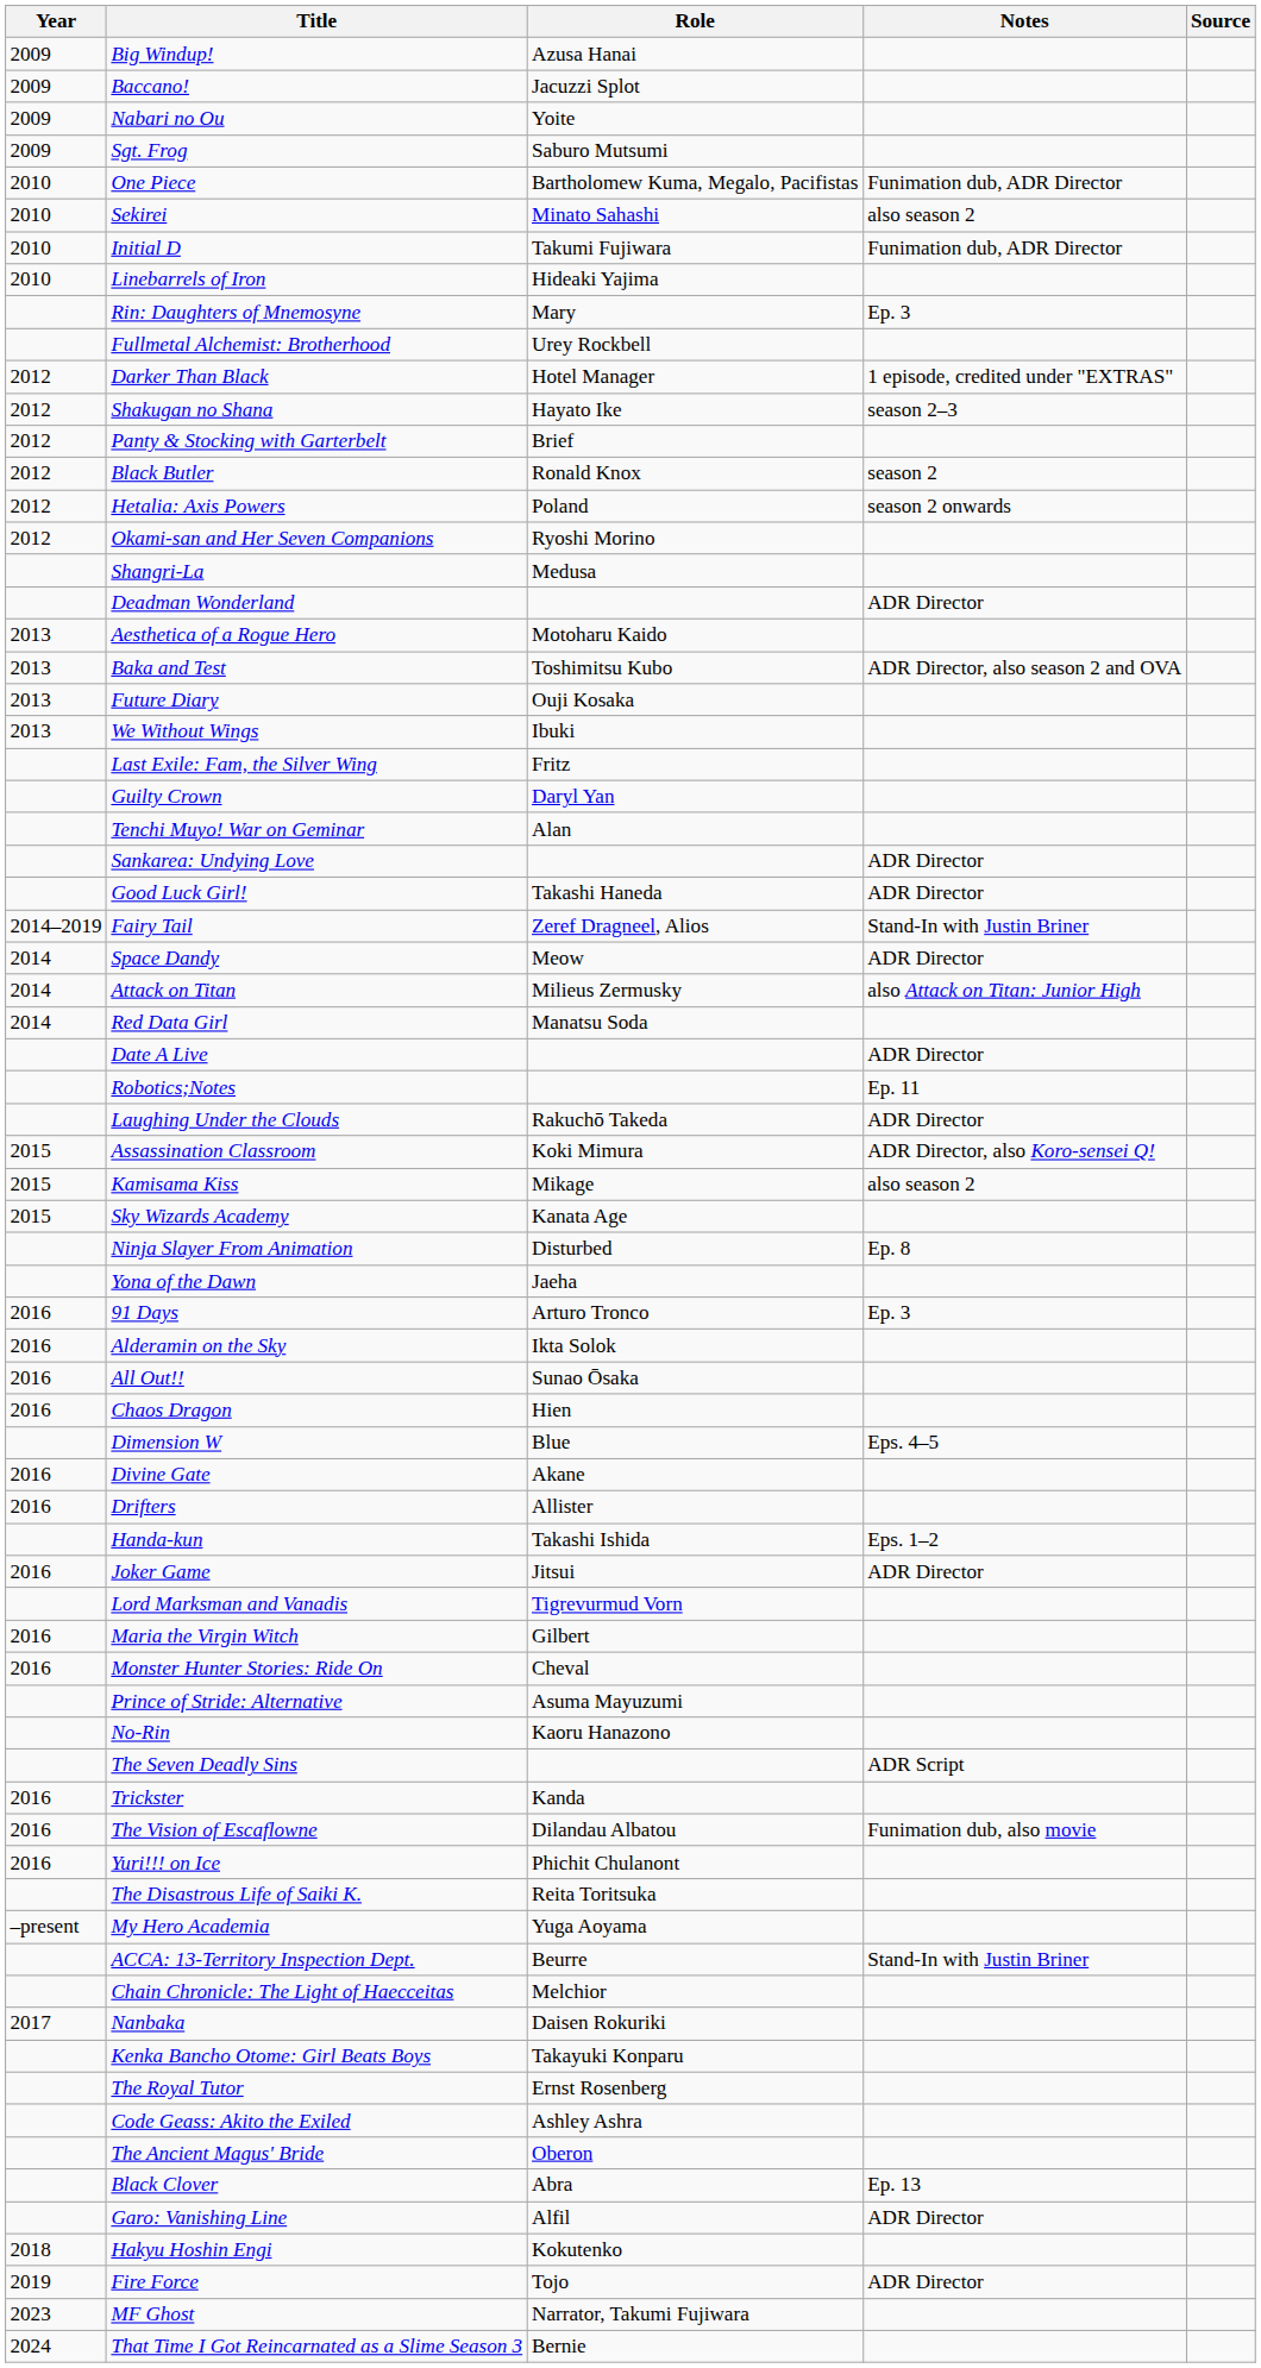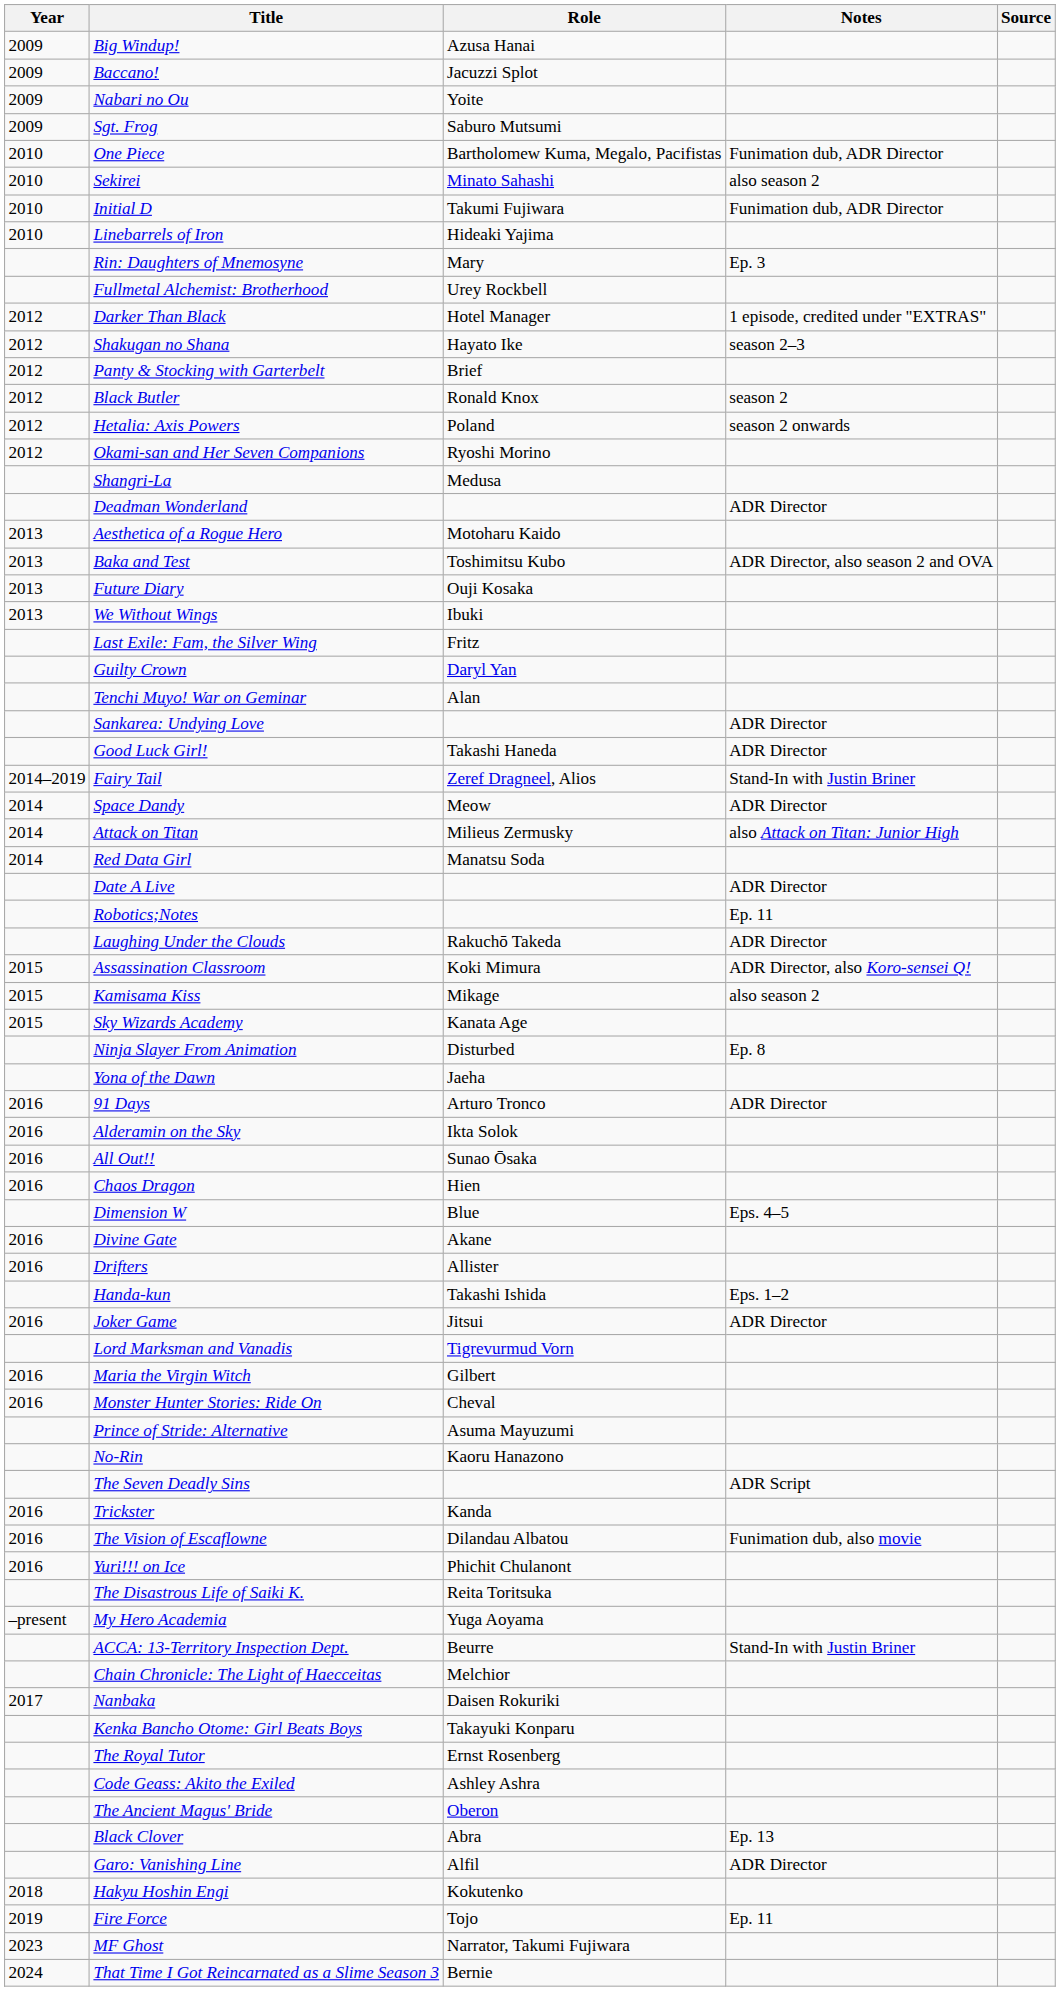 <table class="wikitable sortable plainrowheaders">
 <tr>
 <th>Year</th>
 <th>Title</th>
 <th>Role</th>
 <th class="unsortable">Notes</th>
 <th class="unsortable">Source</th>
 </tr>
 <tr>
 <td>2009</td>
 <td><em><a href='#'>Big Windup!</a></em></td>
 <td>Azusa Hanai</td>
 <td></td>
 <td></td>
 </tr>
 <tr>
 <td>2009</td>
 <td><em><a href='#'>Baccano!</a></em></td>
 <td>Jacuzzi Splot</td>
 <td></td>
 <td></td>
 </tr>
 <tr>
 <td>2009</td>
 <td><em><a href='#'>Nabari no Ou</a></em></td>
 <td>Yoite</td>
 <td></td>
 <td></td>
 </tr>
 <tr>
 <td>2009</td>
 <td><em><a href='#'>Sgt. Frog</a></em></td>
 <td>Saburo Mutsumi</td>
 <td></td>
 <td></td>
 </tr>
 <tr>
 <td>2010</td>
 <td><em><a href='#'>One Piece</a></em></td>
 <td>Bartholomew Kuma, Megalo, Pacifistas</td>
 <td>Funimation dub, ADR Director</td>
 <td></td>
 </tr>
 <tr>
 <td>2010</td>
 <td><em><a href='#'>Sekirei</a></em></td>
 <td><a href='#'>Minato Sahashi</a></td>
 <td>also season 2</td>
 <td></td>
 </tr>
 <tr>
 <td>2010</td>
 <td><em><a href='#'>Initial D</a></em></td>
 <td>Takumi Fujiwara</td>
 <td>Funimation dub, ADR Director</td>
 <td></td>
 </tr>
 <tr>
 <td>2010</td>
 <td><em><a href='#'>Linebarrels of Iron</a></em></td>
 <td>Hideaki Yajima</td>
 <td></td>
 <td></td>
 </tr>
 <tr>
 <td></td>
 <td><em><a href='#'>Rin: Daughters of Mnemosyne</a></em></td>
 <td>Mary</td>
 <td>Ep. 3</td>
 <td></td>
 </tr>
 <tr>
 <td></td>
 <td><em><a href='#'>Fullmetal Alchemist: Brotherhood</a></em></td>
 <td>Urey Rockbell</td>
 <td></td>
 <td></td>
 </tr>
 <tr>
 <td>2012</td>
 <td><em><a href='#'>Darker Than Black</a></em></td>
 <td>Hotel Manager</td>
 <td>1 episode, credited under "EXTRAS"</td>
 <td></td>
 </tr>
 <tr>
 <td>2012</td>
 <td><em><a href='#'>Shakugan no Shana</a></em></td>
 <td>Hayato Ike</td>
 <td>season 2–3</td>
 <td></td>
 </tr>
 <tr>
 <td>2012</td>
 <td><em><a href='#'>Panty & Stocking with Garterbelt</a></em></td>
 <td>Brief</td>
 <td></td>
 <td></td>
 </tr>
 <tr>
 <td>2012</td>
 <td><em><a href='#'>Black Butler</a></em></td>
 <td>Ronald Knox</td>
 <td>season 2</td>
 <td></td>
 </tr>
 <tr>
 <td>2012</td>
 <td><em><a href='#'>Hetalia: Axis Powers</a></em></td>
 <td>Poland</td>
 <td>season 2 onwards</td>
 <td></td>
 </tr>
 <tr>
 <td>2012</td>
 <td><em><a href='#'>Okami-san and Her Seven Companions</a></em></td>
 <td>Ryoshi Morino</td>
 <td></td>
 <td></td>
 </tr>
 <tr>
 <td></td>
 <td><em><a href='#'>Shangri-La</a></em></td>
 <td>Medusa</td>
 <td></td>
 <td></td>
 </tr>
 <tr>
 <td></td>
 <td><em><a href='#'>Deadman Wonderland</a></em></td>
 <td></td>
 <td>ADR Director</td>
 <td></td>
 </tr>
 <tr>
 <td>2013</td>
 <td><em><a href='#'>Aesthetica of a Rogue Hero</a></em></td>
 <td>Motoharu Kaido</td>
 <td></td>
 <td></td>
 </tr>
 <tr>
 <td>2013</td>
 <td><em><a href='#'>Baka and Test</a></em></td>
 <td>Toshimitsu Kubo</td>
 <td>ADR Director, also season 2 and OVA</td>
 <td></td>
 </tr>
 <tr>
 <td>2013</td>
 <td><em><a href='#'>Future Diary</a></em></td>
 <td>Ouji Kosaka</td>
 <td></td>
 <td></td>
 </tr>
 <tr>
 <td>2013</td>
 <td><em><a href='#'>We Without Wings</a></em></td>
 <td>Ibuki</td>
 <td></td>
 <td></td>
 </tr>
 <tr>
 <td></td>
 <td><em><a href='#'>Last Exile: Fam, the Silver Wing</a></em></td>
 <td>Fritz</td>
 <td></td>
 <td></td>
 </tr>
 <tr>
 <td></td>
 <td><em><a href='#'>Guilty Crown</a></em></td>
 <td><a href='#'>Daryl Yan</a></td>
 <td></td>
 <td></td>
 </tr>
 <tr>
 <td></td>
 <td><em><a href='#'>Tenchi Muyo! War on Geminar</a></em></td>
 <td>Alan</td>
 <td></td>
 <td></td>
 </tr>
 <tr>
 <td></td>
 <td><em><a href='#'>Sankarea: Undying Love</a></em></td>
 <td></td>
 <td>ADR Director</td>
 <td></td>
 </tr>
 <tr>
 <td></td>
 <td><em><a href='#'>Good Luck Girl!</a></em></td>
 <td>Takashi Haneda</td>
 <td>ADR Director</td>
 <td></td>
 </tr>
 <tr>
 <td>2014–2019</td>
 <td><em><a href='#'>Fairy Tail</a></em></td>
 <td><a href='#'>Zeref Dragneel</a>, Alios</td>
 <td>Stand-In with <a href='#'>Justin Briner</a></td>
 <td></td>
 </tr>
 <tr>
 <td>2014</td>
 <td><em><a href='#'>Space Dandy</a></em></td>
 <td>Meow</td>
 <td>ADR Director</td>
 <td></td>
 </tr>
 <tr>
 <td>2014</td>
 <td><em><a href='#'>Attack on Titan</a></em></td>
 <td>Milieus Zermusky</td>
 <td>also <em><a href='#'>Attack on Titan: Junior High</a></em></td>
 <td></td>
 </tr>
 <tr>
 <td>2014</td>
 <td><em><a href='#'>Red Data Girl</a></em></td>
 <td>Manatsu Soda</td>
 <td></td>
 <td></td>
 </tr>
 <tr>
 <td></td>
 <td><em><a href='#'>Date A Live</a></em></td>
 <td></td>
 <td>ADR Director</td>
 <td></td>
 </tr>
 <tr>
 <td></td>
 <td><em><a href='#'>Robotics;Notes</a></em></td>
 <td></td>
 <td>Ep. 11</td>
 <td></td>
 </tr>
 <tr>
 <td></td>
 <td><em><a href='#'>Laughing Under the Clouds</a></em></td>
 <td>Rakuchō Takeda</td>
 <td>ADR Director</td>
 <td></td>
 </tr>
 <tr>
 <td>2015</td>
 <td><em><a href='#'>Assassination Classroom</a></em></td>
 <td>Koki Mimura</td>
 <td>ADR Director, also <em><a href='#'>Koro-sensei Q!</a></em></td>
 <td></td>
 </tr>
 <tr>
 <td>2015</td>
 <td><em><a href='#'>Kamisama Kiss</a></em></td>
 <td>Mikage</td>
 <td>also season 2</td>
 <td></td>
 </tr>
 <tr>
 <td>2015</td>
 <td><em><a href='#'>Sky Wizards Academy</a></em></td>
 <td>Kanata Age</td>
 <td></td>
 <td></td>
 </tr>
 <tr>
 <td></td>
 <td><em><a href='#'>Ninja Slayer From Animation</a></em></td>
 <td>Disturbed</td>
 <td>Ep. 8</td>
 <td></td>
 </tr>
 <tr>
 <td></td>
 <td><em><a href='#'>Yona of the Dawn</a></em></td>
 <td>Jaeha</td>
 <td></td>
 <td></td>
 </tr>
 <tr>
 <td>2016</td>
 <td><em><a href='#'>91 Days</a></em></td>
 <td>Arturo Tronco</td>
-<td>Ep. 3</td>
+<td>ADR Director</td>
 <td></td>
 </tr>
 <tr>
 <td>2016</td>
 <td><em><a href='#'>Alderamin on the Sky</a></em></td>
 <td>Ikta Solok</td>
 <td></td>
 <td></td>
 </tr>
 <tr>
 <td>2016</td>
 <td><em><a href='#'>All Out!!</a></em></td>
 <td>Sunao Ōsaka</td>
 <td></td>
 <td></td>
 </tr>
 <tr>
 <td>2016</td>
 <td><em><a href='#'>Chaos Dragon</a></em></td>
 <td>Hien</td>
 <td></td>
 <td></td>
 </tr>
 <tr>
 <td></td>
 <td><em><a href='#'>Dimension W</a></em></td>
 <td>Blue</td>
 <td>Eps. 4–5</td>
 <td></td>
 </tr>
 <tr>
 <td>2016</td>
 <td><em><a href='#'>Divine Gate</a></em></td>
 <td>Akane</td>
 <td></td>
 <td></td>
 </tr>
 <tr>
 <td>2016</td>
 <td><a href='#'><em>Drifters</em></a></td>
 <td>Allister</td>
 <td></td>
 <td></td>
 </tr>
 <tr>
 <td></td>
 <td><em><a href='#'>Handa-kun</a></em></td>
 <td>Takashi Ishida</td>
 <td>Eps. 1–2</td>
 <td></td>
 </tr>
 <tr>
 <td>2016</td>
 <td><em><a href='#'>Joker Game</a></em></td>
 <td>Jitsui</td>
 <td>ADR Director</td>
 <td></td>
 </tr>
 <tr>
 <td></td>
 <td><em><a href='#'>Lord Marksman and Vanadis</a></em></td>
 <td><a href='#'>Tigrevurmud Vorn</a></td>
 <td></td>
 <td></td>
 </tr>
 <tr>
 <td>2016</td>
 <td><em><a href='#'>Maria the Virgin Witch</a></em></td>
 <td>Gilbert</td>
 <td></td>
 <td></td>
 </tr>
 <tr>
 <td>2016</td>
 <td><em><a href='#'>Monster Hunter Stories: Ride On</a></em></td>
 <td>Cheval</td>
 <td></td>
 <td></td>
 </tr>
 <tr>
 <td></td>
 <td><em><a href='#'>Prince of Stride: Alternative</a></em></td>
 <td>Asuma Mayuzumi</td>
 <td></td>
 <td></td>
 </tr>
 <tr>
 <td></td>
 <td><em><a href='#'>No-Rin</a></em></td>
 <td>Kaoru Hanazono</td>
 <td></td>
 <td></td>
 </tr>
 <tr>
 <td></td>
 <td><em><a href='#'>The Seven Deadly Sins</a></em></td>
 <td></td>
 <td>ADR Script</td>
 <td></td>
 </tr>
 <tr>
 <td>2016</td>
 <td><em><a href='#'>Trickster</a></em></td>
 <td>Kanda</td>
 <td></td>
 <td></td>
 </tr>
 <tr>
 <td>2016</td>
 <td><em><a href='#'>The Vision of Escaflowne</a></em></td>
 <td>Dilandau Albatou</td>
 <td>Funimation dub, also <a href='#'>movie</a></td>
 <td></td>
 </tr>
 <tr>
 <td>2016</td>
 <td><em><a href='#'>Yuri!!! on Ice</a></em></td>
 <td>Phichit Chulanont</td>
 <td></td>
 <td></td>
 </tr>
 <tr>
 <td></td>
 <td><em><a href='#'>The Disastrous Life of Saiki K.</a></em></td>
 <td>Reita Toritsuka</td>
 <td></td>
 <td></td>
 </tr>
 <tr>
 <td>–present</td>
 <td><em><a href='#'>My Hero Academia</a></em></td>
 <td>Yuga Aoyama</td>
 <td></td>
 <td></td>
 </tr>
 <tr>
 <td></td>
 <td><em><a href='#'>ACCA: 13-Territory Inspection Dept.</a></em></td>
 <td>Beurre</td>
 <td>Stand-In with <a href='#'>Justin Briner</a></td>
 <td></td>
 </tr>
 <tr>
 <td></td>
 <td><em><a href='#'>Chain Chronicle: The Light of Haecceitas</a></em></td>
 <td>Melchior</td>
 <td></td>
 <td></td>
 </tr>
 <tr>
 <td>2017</td>
 <td><em><a href='#'>Nanbaka</a></em></td>
 <td>Daisen Rokuriki</td>
 <td></td>
 <td></td>
 </tr>
 <tr>
 <td></td>
 <td><em><a href='#'>Kenka Bancho Otome: Girl Beats Boys</a></em></td>
 <td>Takayuki Konparu</td>
 <td></td>
 <td></td>
 </tr>
 <tr>
 <td></td>
 <td><em><a href='#'>The Royal Tutor</a></em></td>
 <td>Ernst Rosenberg</td>
 <td></td>
 <td></td>
 </tr>
 <tr>
 <td></td>
 <td><em><a href='#'>Code Geass: Akito the Exiled</a></em></td>
 <td>Ashley Ashra</td>
 <td></td>
 <td></td>
 </tr>
 <tr>
 <td></td>
 <td><em><a href='#'>The Ancient Magus' Bride</a></em></td>
 <td><a href='#'>Oberon</a></td>
 <td></td>
 <td></td>
 </tr>
 <tr>
 <td></td>
 <td><em><a href='#'>Black Clover</a></em></td>
 <td>Abra</td>
 <td>Ep. 13</td>
 <td></td>
 </tr>
 <tr>
 <td></td>
 <td><em><a href='#'>Garo: Vanishing Line</a></em></td>
 <td>Alfil</td>
 <td>ADR Director</td>
 <td></td>
 </tr>
 <tr>
 <td>2018</td>
 <td><em><a href='#'>Hakyu Hoshin Engi</a></em></td>
 <td>Kokutenko</td>
 <td></td>
 <td></td>
 </tr>
 <tr>
 <td>2019</td>
 <td><em><a href='#'>Fire Force</a></em></td>
 <td>Tojo</td>
-<td>ADR Director</td>
+<td>Ep. 11</td>
 <td></td>
 </tr>
 <tr>
 <td>2023</td>
 <td><em><a href='#'>MF Ghost</a></em></td>
 <td>Narrator, Takumi Fujiwara</td>
 <td></td>
 <td></td>
 </tr>
 <tr>
 <td>2024</td>
 <td><em><a href='#'>That Time I Got Reincarnated as a Slime Season 3</a></em></td>
 <td>Bernie</td>
 <td></td>
 <td></td>
 </tr>
 </table>
